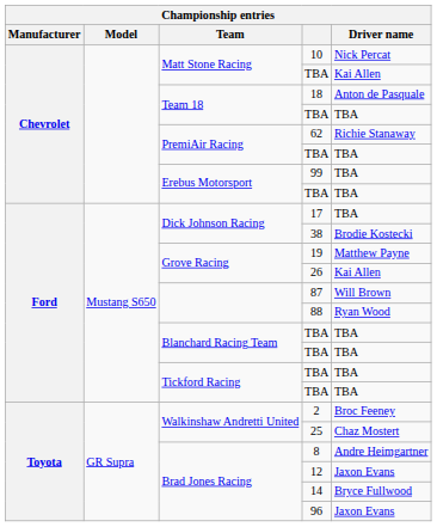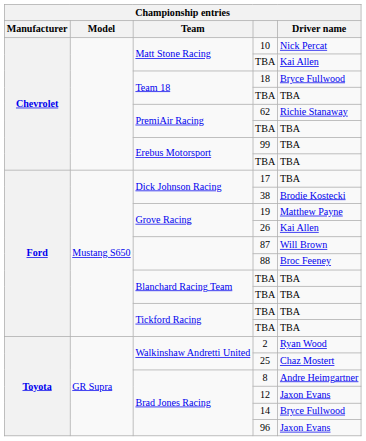 <table class="wikitable"  style="font-size:85%;">
 <tr>
 <th colspan="5">Championship entries</th>
 </tr>
 <tr>
 <th>Manufacturer</th>
 <th>Model</th>
 <th>Team</th>
 <th></th>
 <th>Driver name</th>
 </tr>
 <tr>
 <th rowspan="8"><a href='#'>Chevrolet</a></th>
 <td rowspan="8"></td>
 <td rowspan="2"><a href='#'>Matt Stone Racing</a></td>
 <td align="center">10</td>
 <td> <a href='#'>Nick Percat</a></td>
 </tr>
 <tr>
 <td align="center">TBA</td>
 <td> <a href='#'>Kai Allen</a></td>
 </tr>
 <tr>
 <td rowspan="2"><a href='#'>Team 18</a></td>
 <td align="center">18</td>
-<td> <a href='#'>Anton de Pasquale</a></td>
+<td> <a href='#'>Bryce Fullwood</a></td>
 </tr>
 <tr>
 <td align="center">TBA</td>
 <td> TBA</td>
 </tr>
 <tr>
 <td rowspan="2"><a href='#'>PremiAir Racing</a></td>
 <td align="center">62</td>
 <td> <a href='#'>Richie Stanaway</a></td>
 </tr>
 <tr>
 <td align="center">TBA</td>
 <td> TBA</td>
 </tr>
 <tr>
 <td rowspan="2"><a href='#'>Erebus Motorsport</a></td>
 <td align="center">99</td>
 <td> TBA</td>
 </tr>
 <tr>
 <td align="center">TBA</td>
 <td> TBA</td>
 </tr>
 <tr>
 <th rowspan="10"><a href='#'>Ford</a></th>
 <td rowspan="10"><a href='#'>Mustang S650</a></td>
 <td rowspan="2"><a href='#'>Dick Johnson Racing</a></td>
 <td align="center">17</td>
 <td> TBA</td>
 </tr>
 <tr>
 <td align="center">38</td>
 <td> <a href='#'>Brodie Kostecki</a></td>
 </tr>
 <tr>
 <td rowspan="2"><a href='#'>Grove Racing</a></td>
 <td align="center">19</td>
 <td> <a href='#'>Matthew Payne</a></td>
 </tr>
 <tr>
 <td align="center">26</td>
 <td> <a href='#'>Kai Allen</a></td>
 </tr>
 <tr>
 <td rowspan="2"></td>
 <td align="center">87</td>
 <td> <a href='#'>Will Brown</a></td>
 </tr>
 <tr>
 <td align="center">88</td>
-<td> <a href='#'>Ryan Wood</a></td>
+<td> <a href='#'>Broc Feeney</a></td>
 </tr>
 <tr>
 <td rowspan="2"><a href='#'>Blanchard Racing Team</a></td>
 <td>TBA</td>
 <td> TBA</td>
 </tr>
 <tr>
 <td align="center">TBA</td>
 <td> TBA</td>
 </tr>
 <tr>
 <td rowspan="2"><a href='#'>Tickford Racing</a></td>
 <td align="center">TBA</td>
 <td> TBA</td>
 </tr>
 <tr>
 <td align="center">TBA</td>
 <td> TBA</td>
 </tr>
 <tr>
 <th rowspan="6"><a href='#'>Toyota</a></th>
 <td rowspan="6"><a href='#'>GR Supra</a></td>
 <td rowspan="2"><a href='#'>Walkinshaw Andretti United</a></td>
 <td align="center">2</td>
-<td> <a href='#'>Broc Feeney</a></td>
+<td> <a href='#'>Ryan Wood</a></td>
 </tr>
 <tr>
 <td align="center">25</td>
 <td> <a href='#'>Chaz Mostert</a></td>
 </tr>
 <tr>
 <td rowspan="4"><a href='#'>Brad Jones Racing</a></td>
 <td align="center">8</td>
 <td> <a href='#'>Andre Heimgartner</a></td>
 </tr>
 <tr>
 <td align="center">12</td>
 <td> <a href='#'>Jaxon Evans</a></td>
 </tr>
 <tr>
 <td align="center">14</td>
 <td> <a href='#'>Bryce Fullwood</a></td>
 </tr>
 <tr>
 <td align="center">96</td>
 <td> <a href='#'>Jaxon Evans</a></td>
 </tr>
 </table>
